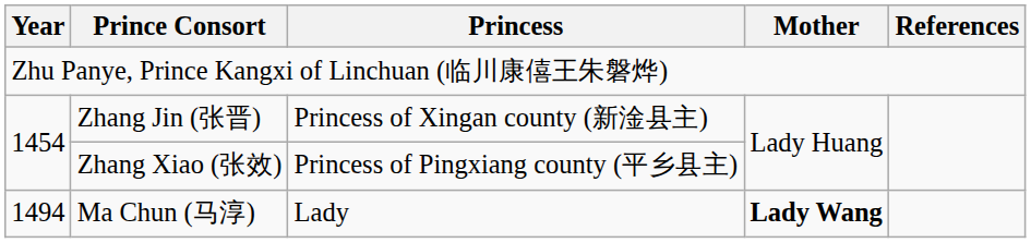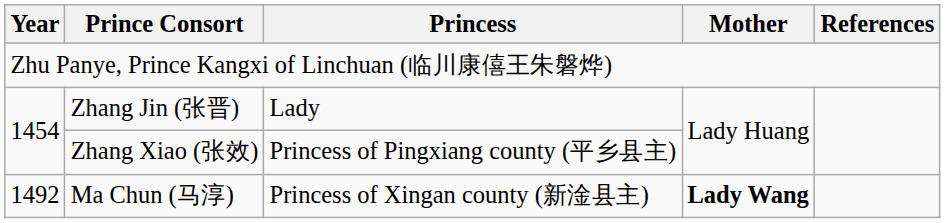 <table class="wikitable">
 <tr>
 <th>Year</th>
 <th>Prince Consort</th>
 <th>Princess</th>
 <th>Mother</th>
 <th>References</th>
 </tr>
 <tr>
 <td colspan="5">Zhu Panye, Prince Kangxi of Linchuan (临川康僖王朱磐烨)</td>
 </tr>
 <tr>
 <td rowspan="2">1454</td>
 <td>Zhang Jin (张晋)</td>
-<td>Princess of Xingan county (新淦县主)</td>
+<td>Lady</td>
 <td rowspan="2">Lady Huang</td>
 <td rowspan="2"></td>
 </tr>
 <tr>
 <td>Zhang Xiao (张效)</td>
 <td>Princess of Pingxiang county (平乡县主)</td>
 </tr>
 <tr>
-<td>1494</td>
+<td>1492</td>
 <td>Ma Chun (马淳)</td>
-<td>Lady</td>
+<td>Princess of Xingan county (新淦县主)</td>
 <td><strong>Lady Wang</strong></td>
 <td></td>
 </tr>
 </table>
